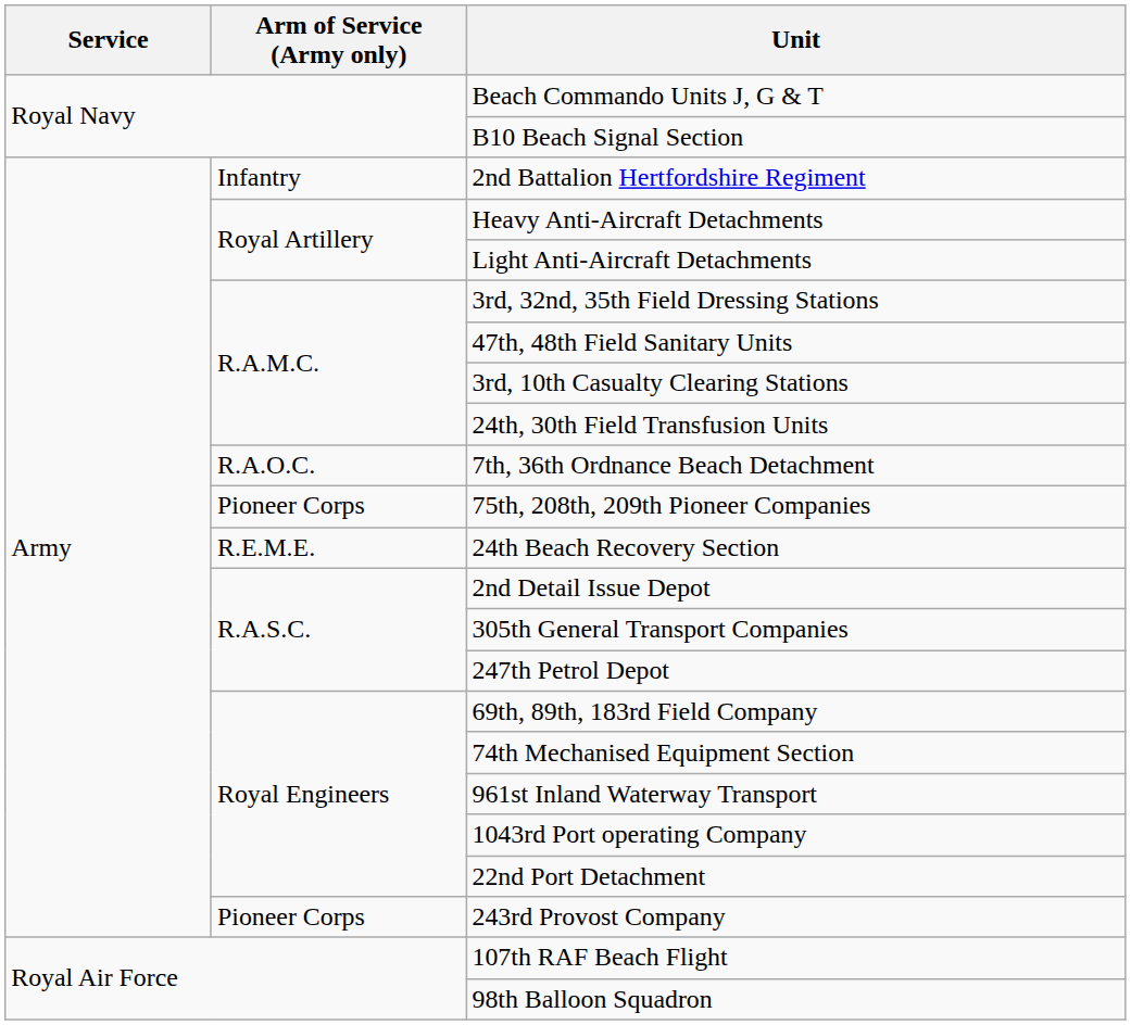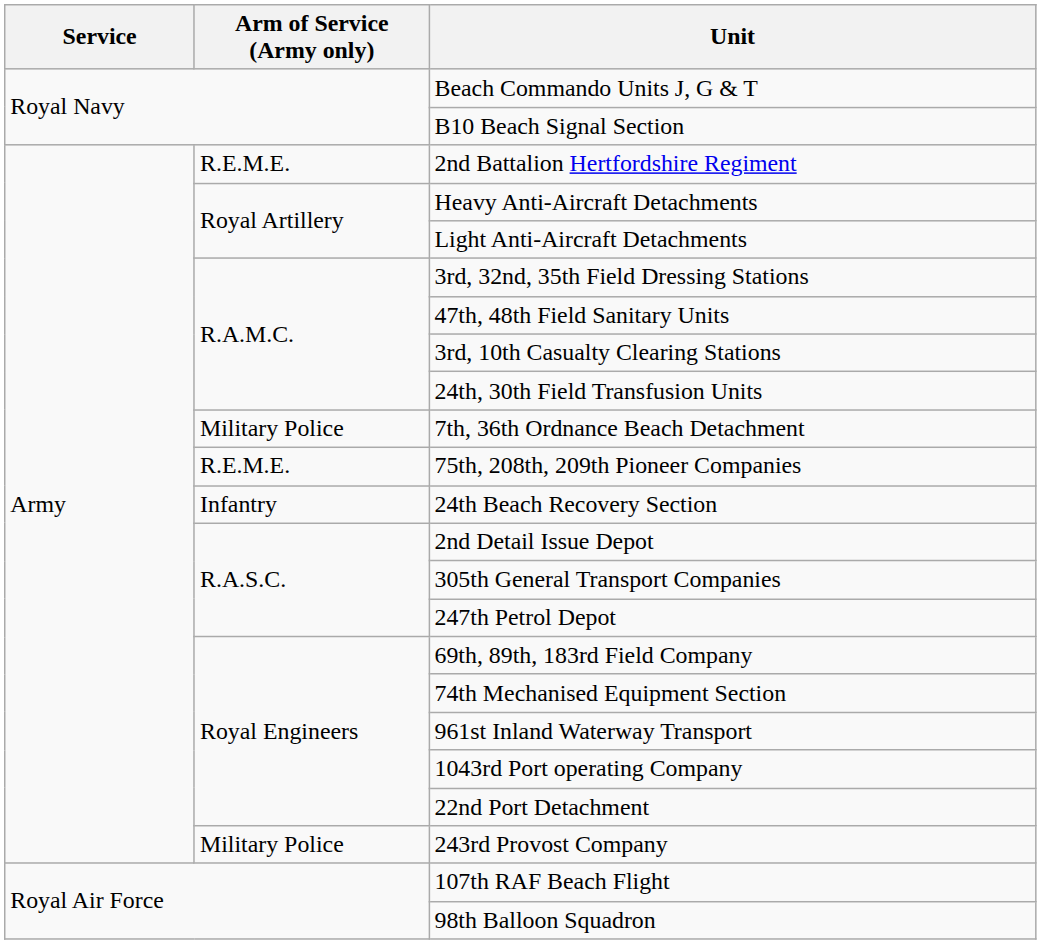 <table class="wikitable">
 <tr>
 <th scope="col" width="120">Service</th>
 <th scope="col" width="150">Arm of Service<br>(Army only)</th>
 <th scope="col" width="400">Unit</th>
 </tr>
 <tr>
 <td rowspan="2" colspan="2">Royal Navy</td>
 <td>Beach Commando Units J, G & T</td>
 </tr>
 <tr>
 <td>B10 Beach Signal Section</td>
 </tr>
 <tr>
 <td rowspan="19">Army</td>
-<td>Infantry</td>
+<td>R.E.M.E.</td>
 <td>2nd Battalion <a href='#'>Hertfordshire Regiment</a></td>
 </tr>
 <tr>
 <td rowspan="2">Royal Artillery</td>
 <td>Heavy Anti-Aircraft Detachments</td>
 </tr>
 <tr>
 <td>Light Anti-Aircraft Detachments</td>
 </tr>
 <tr>
 <td rowspan="4">R.A.M.C.</td>
 <td>3rd, 32nd, 35th Field Dressing Stations</td>
 </tr>
 <tr>
 <td>47th, 48th Field Sanitary Units</td>
 </tr>
 <tr>
 <td>3rd, 10th Casualty Clearing Stations</td>
 </tr>
 <tr>
 <td>24th, 30th Field Transfusion Units</td>
 </tr>
 <tr>
-<td>R.A.O.C.</td>
+<td>Military Police</td>
 <td>7th, 36th Ordnance Beach Detachment</td>
 </tr>
 <tr>
-<td>Pioneer Corps</td>
+<td>R.E.M.E.</td>
 <td>75th, 208th, 209th Pioneer Companies</td>
 </tr>
 <tr>
-<td>R.E.M.E.</td>
+<td>Infantry</td>
 <td>24th Beach Recovery Section</td>
 </tr>
 <tr>
 <td rowspan="3">R.A.S.C.</td>
 <td>2nd Detail Issue Depot</td>
 </tr>
 <tr>
 <td>305th General Transport Companies</td>
 </tr>
 <tr>
 <td>247th Petrol Depot</td>
 </tr>
 <tr>
 <td rowspan="5">Royal Engineers</td>
 <td>69th, 89th, 183rd Field Company</td>
 </tr>
 <tr>
 <td>74th Mechanised Equipment Section</td>
 </tr>
 <tr>
 <td>961st Inland Waterway Transport</td>
 </tr>
 <tr>
 <td>1043rd Port operating Company</td>
 </tr>
 <tr>
 <td>22nd Port Detachment</td>
 </tr>
 <tr>
-<td>Pioneer Corps</td>
+<td>Military Police</td>
 <td>243rd Provost Company</td>
 </tr>
 <tr>
 <td rowspan="2" colspan="2">Royal Air Force</td>
 <td>107th RAF Beach Flight</td>
 </tr>
 <tr>
 <td>98th Balloon Squadron</td>
 </tr>
 </table>
